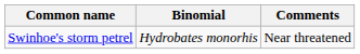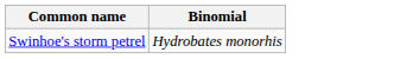 <table class="wikitable">
 <tr>
 <th>Common name</th>
 <th>Binomial</th>
-<th>Comments</th>
 </tr>
 <tr>
 <td><a href='#'>Swinhoe's storm petrel</a></td>
 <td><em>Hydrobates monorhis</em></td>
-<td>Near threatened</td>
 </tr>
 </table>
